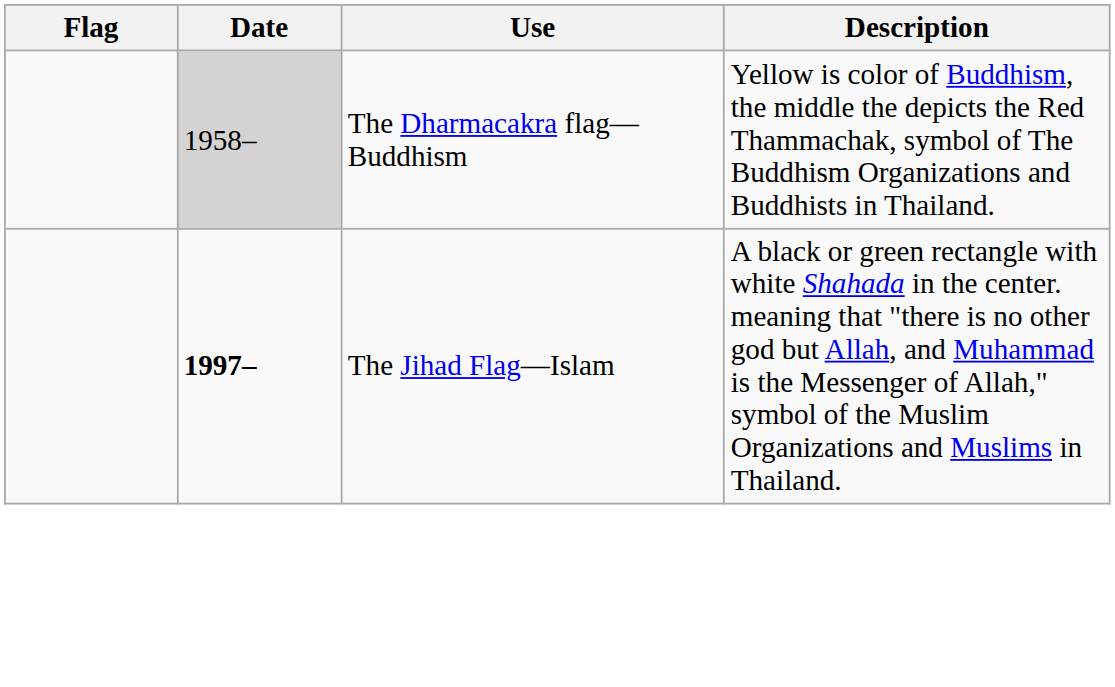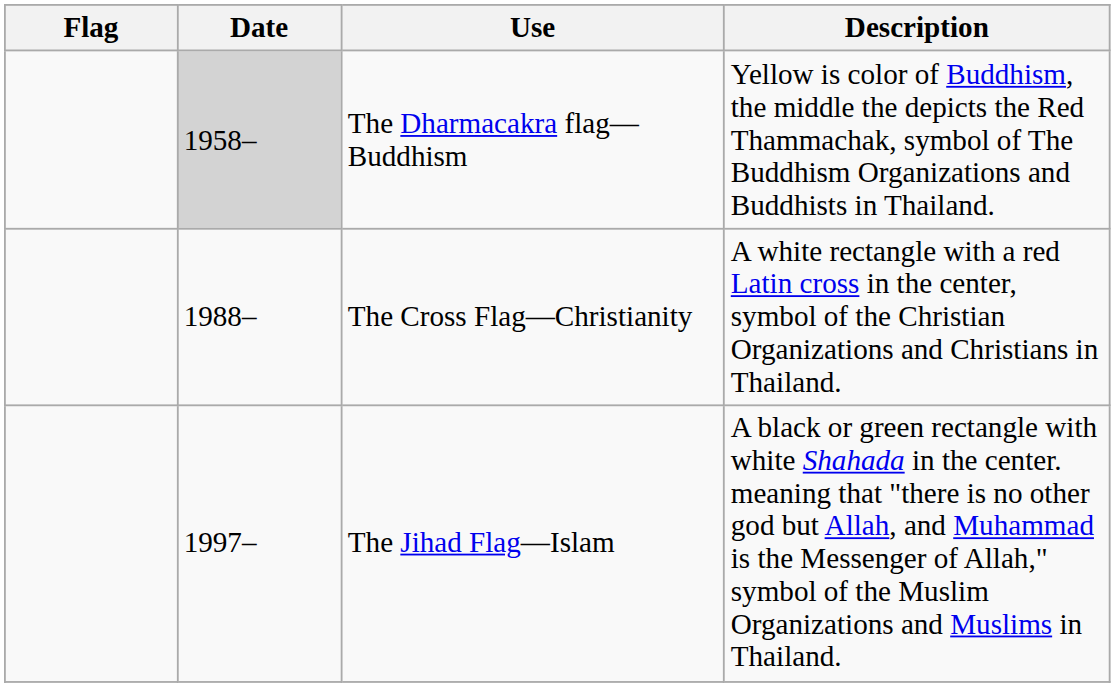 <table class="wikitable">
 <tr>
 <th width="110">Flag</th>
 <th width="100">Date</th>
 <th width="250">Use</th>
 <th width="250">Description</th>
 </tr>
 <tr>
 <td></td>
 <td style="background: lightgrey;">1958–</td>
 <td>The <a href='#'>Dharmacakra</a> flag—Buddhism</td>
 <td>Yellow is color of <a href='#'>Buddhism</a>, the middle the depicts the Red Thammachak, symbol of The Buddhism Organizations and Buddhists in Thailand.</td>
 </tr>
 <tr>
 <td></td>
-<td><strong>1997–</strong></td>
+<td>1988–</td>
+<td>The Cross Flag—Christianity</td>
+<td>A white rectangle with a red <a href='#'>Latin cross</a> in the center, symbol of the Christian Organizations and Christians in Thailand.</td>
+</tr>
+<tr>
+<td></td>
+<td>1997–</td>
 <td>The <a href='#'>Jihad Flag</a>—Islam</td>
 <td>A black or green rectangle with white <em><a href='#'>Shahada</a></em> in the center. meaning that "there is no other god but <a href='#'>Allah</a>, and <a href='#'>Muhammad</a> is the Messenger of Allah," symbol of the Muslim Organizations and <a href='#'>Muslims</a> in Thailand.</td>
 </tr>
 </table>
